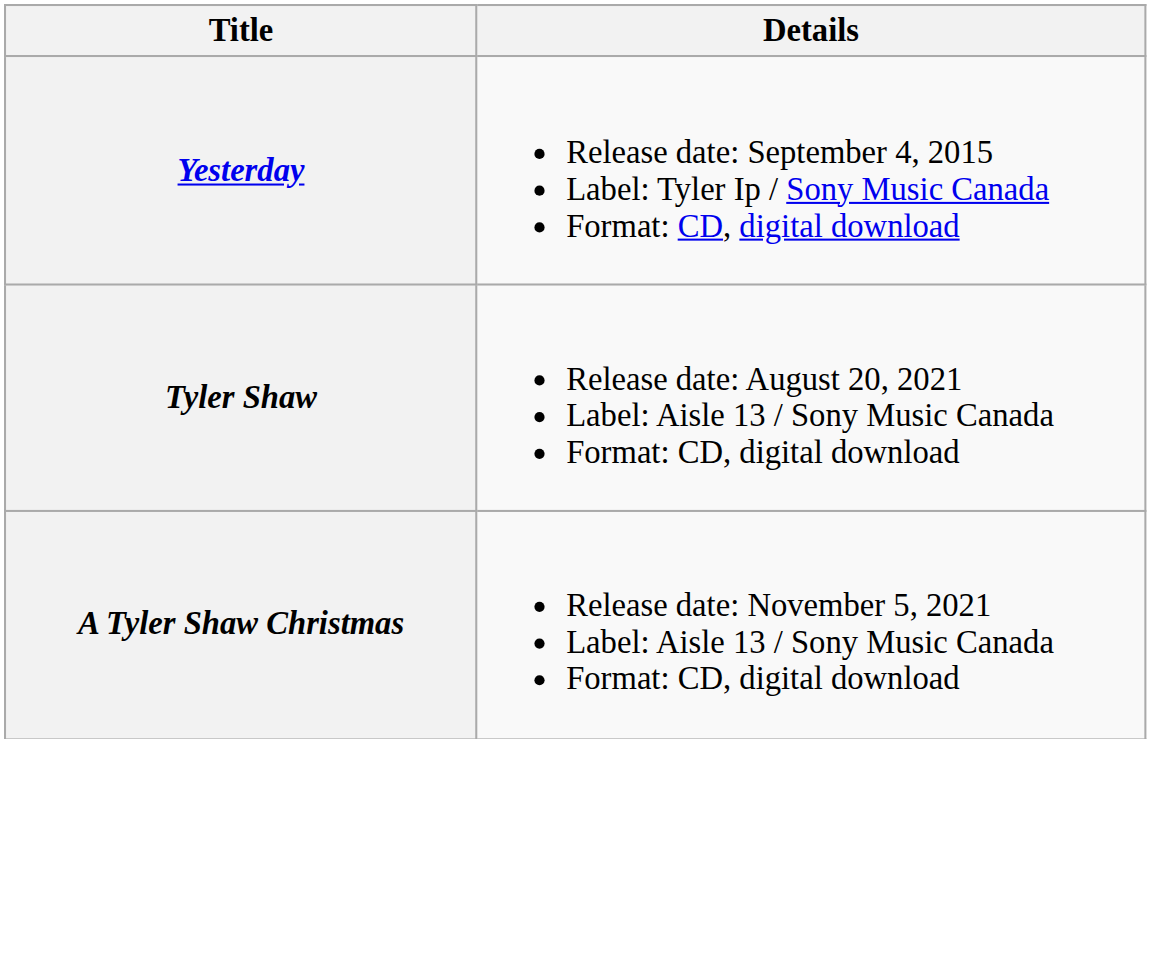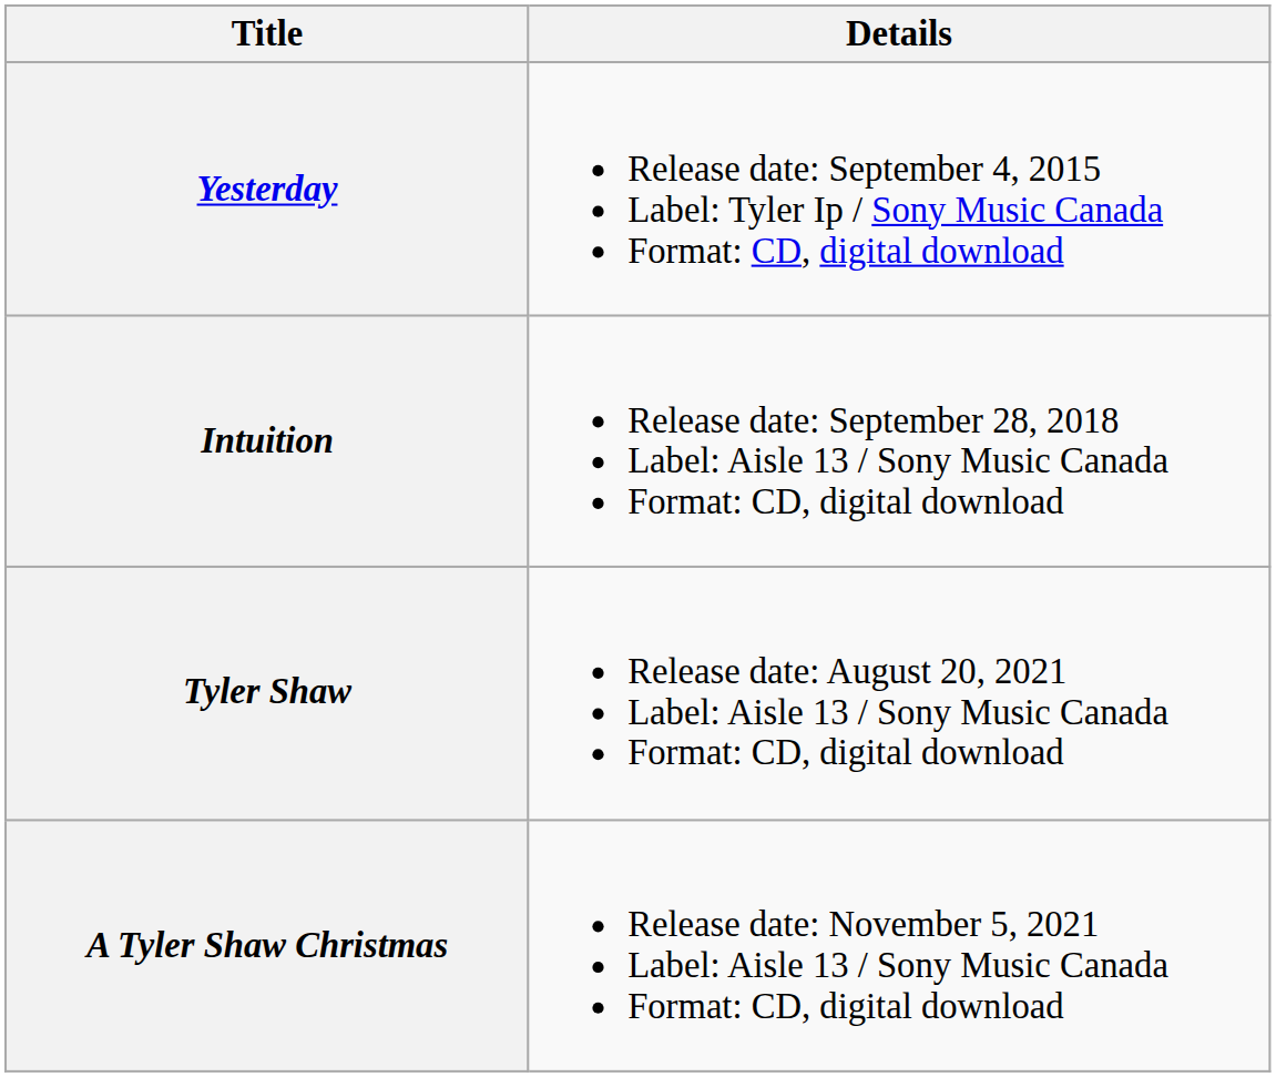 <table class="wikitable plainrowheaders">
 <tr>
 <th style="width:14em;">Title</th>
 <th style="width:20em;">Details</th>
 </tr>
 <tr>
 <th scope="row"><em><a href='#'>Yesterday</a></em></th>
 <td><br><ul><li>Release date: September 4, 2015</li><li>Label: Tyler Ip / <a href='#'>Sony Music Canada</a></li><li>Format: <a href='#'>CD</a>, <a href='#'>digital download</a></li></ul></td>
 </tr>
 <tr>
+<th scope="row"><em>Intuition</em></th>
+<td><br><ul><li>Release date: September 28, 2018</li><li>Label: Aisle 13 / Sony Music Canada</li><li>Format: CD, digital download</li></ul></td>
+</tr>
+<tr>
 <th scope="row"><em>Tyler Shaw</em></th>
 <td><br><ul><li>Release date: August 20, 2021</li><li>Label: Aisle 13 / Sony Music Canada</li><li>Format: CD, digital download</li></ul></td>
 </tr>
 <tr>
 <th scope="row"><em>A Tyler Shaw Christmas</em></th>
 <td><br><ul><li>Release date: November 5, 2021</li><li>Label: Aisle 13 / Sony Music Canada</li><li>Format: CD, digital download</li></ul></td>
 </tr>
 </table>
